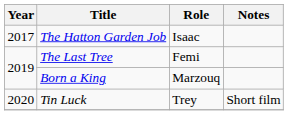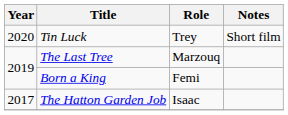 <table class="wikitable sortable">
 <tr>
 <th>Year</th>
 <th>Title</th>
 <th>Role</th>
 <th class="unsortable">Notes</th>
 </tr>
 <tr>
+<td>2020</td>
+<td><em>Tin Luck</em></td>
+<td>Trey</td>
+<td>Short film</td>
+</tr>
+<tr>
+<td rowspan="2">2019</td>
+<td><em><a href='#'>The Last Tree</a></em></td>
+<td>Marzouq</td>
+<td></td>
+</tr>
+<tr>
+<td><em><a href='#'>Born a King</a></em></td>
+<td>Femi</td>
+<td></td>
+</tr>
+<tr>
 <td>2017</td>
 <td><em><a href='#'>The Hatton Garden Job</a></em></td>
 <td>Isaac</td>
 <td></td>
 </tr>
 <tr>
-<td rowspan="2">2019</td>
-<td><em><a href='#'>The Last Tree</a></em></td>
-<td>Femi</td>
-<td></td>
-</tr>
-<tr>
-<td><em><a href='#'>Born a King</a></em></td>
-<td>Marzouq</td>
-<td></td>
-</tr>
-<tr>
-<td>2020</td>
-<td><em>Tin Luck</em></td>
-<td>Trey</td>
-<td>Short film</td>
-</tr>
-<tr>
 </tr>
 </table>
